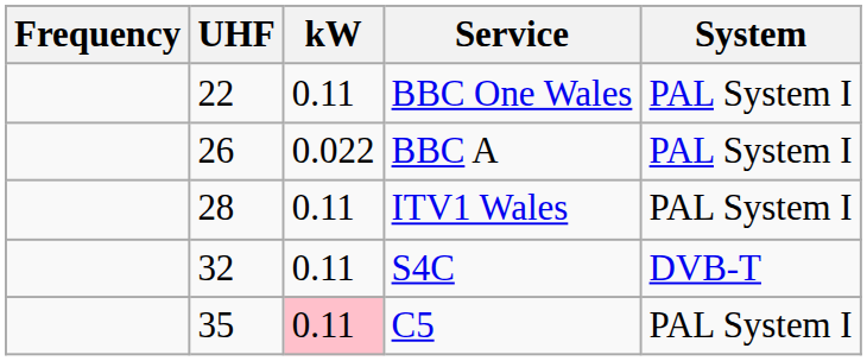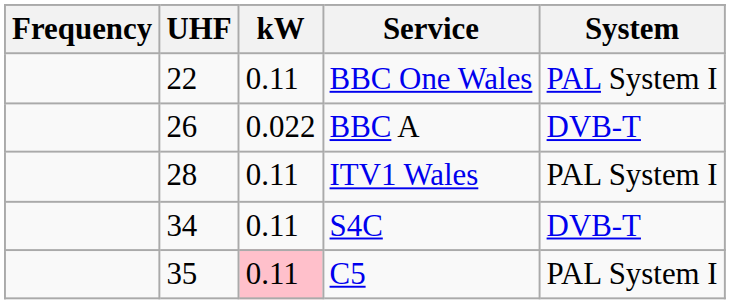 <table class="wikitable sortable">
 <tr>
 <th>Frequency</th>
 <th>UHF</th>
 <th>kW</th>
 <th>Service</th>
 <th>System</th>
 </tr>
 <tr>
 <td></td>
 <td>22</td>
 <td>0.11</td>
 <td><a href='#'>BBC One Wales</a></td>
 <td><a href='#'>PAL</a> System I</td>
 </tr>
 <tr>
 <td></td>
 <td>26</td>
 <td>0.022</td>
 <td><a href='#'>BBC</a> A</td>
-<td><a href='#'>PAL</a> System I</td>
+<td><a href='#'>DVB-T</a></td>
 </tr>
 <tr>
 <td></td>
 <td>28</td>
 <td>0.11</td>
 <td><a href='#'>ITV1 Wales</a></td>
 <td>PAL System I</td>
 </tr>
 <tr>
 <td></td>
-<td>32</td>
+<td>34</td>
 <td>0.11</td>
 <td><a href='#'>S4C</a></td>
 <td><a href='#'>DVB-T</a></td>
 </tr>
 <tr>
 <td></td>
 <td>35</td>
 <td style="background: pink;">0.11</td>
 <td><a href='#'>C5</a></td>
 <td>PAL System I</td>
 </tr>
 </table>
